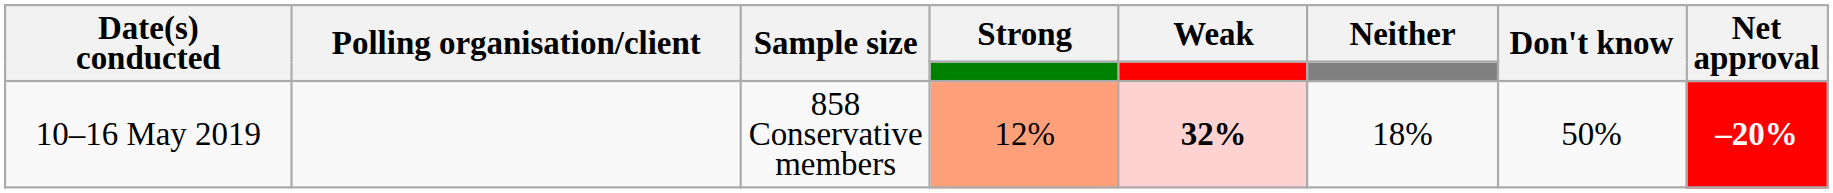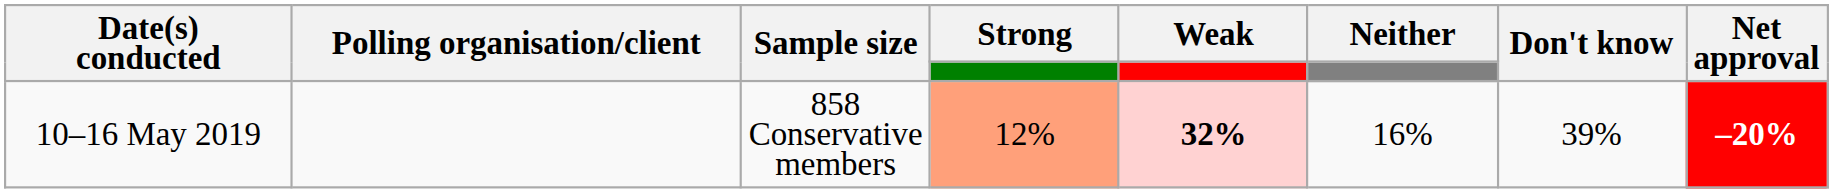 <table class="wikitable collapsible sortable" style="text-align:center;font-size:95%;line-height:14px;">
 <tr>
 <th rowspan="2" style="width:125px;">Date(s)<br>conducted</th>
 <th rowspan="2" style="width:200px;">Polling organisation/client</th>
 <th rowspan="2" style="width:60px;">Sample size</th>
 <th class="unsortable" style="width:80px;">Strong</th>
 <th class="unsortable" style="width: 80px;">Weak</th>
 <th class="unsortable" style="width:80px;">Neither</th>
 <th rowspan="2" class="unsortable" style="width:80px;">Don't know</th>
 <th rowspan="2" class="unsortable" style="width:20px;">Net approval</th>
 </tr>
 <tr>
 <th class="unsortable" style="background:green;width:60px;"></th>
 <th class="unsortable" style="background:red;width:60px;"></th>
 <th class="unsortable" style="background:grey;width:60px;"></th>
 </tr>
 <tr>
 <td>10–16 May 2019</td>
 <td></td>
 <td>858 Conservative members</td>
 <td style="background: lightsalmon;">12%</td>
 <td style="background:#FFD2D2"><strong>32%</strong></td>
-<td>18%</td>
-<td>50%</td>
+<td>16%</td>
+<td>39%</td>
 <td style="background:red;color:white;"><strong>–20%</strong></td>
 </tr>
 </table>
